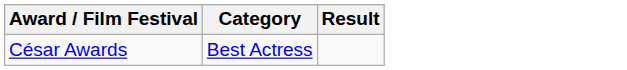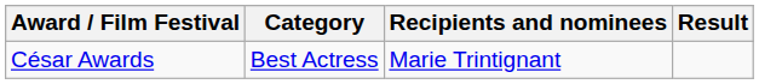 <table class="wikitable plainrowheaders sortable">
 <tr style="background:#ccc; text-align:center;">
 <th scope="col">Award / Film Festival</th>
 <th scope="col">Category</th>
+<th scope="col">Recipients and nominees</th>
 <th scope="col">Result</th>
 </tr>
 <tr>
 <td><a href='#'>César Awards</a></td>
 <td><a href='#'>Best Actress</a></td>
+<td><a href='#'>Marie Trintignant</a></td>
 <td></td>
 </tr>
 </table>
